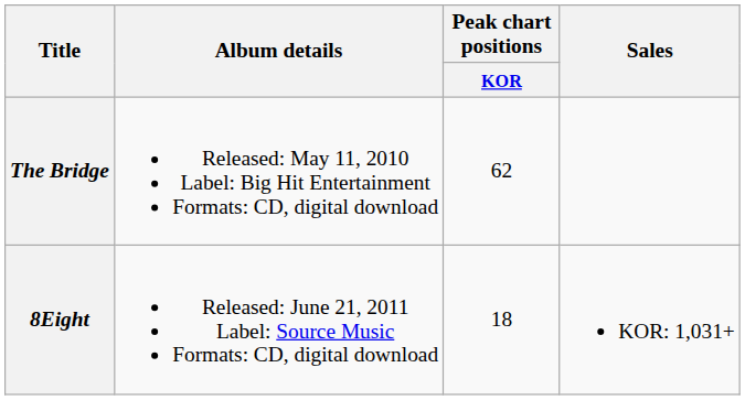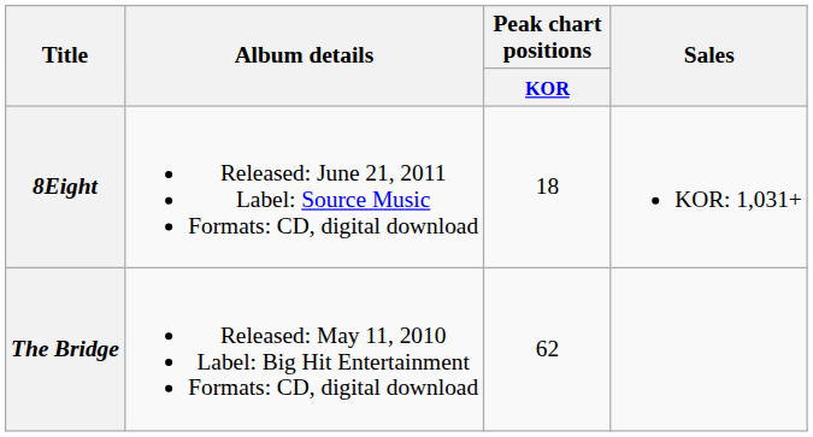 <table class="wikitable plainrowheaders" style="text-align:center;">
 <tr>
 <th scope="col" rowspan="2">Title</th>
 <th scope="col" rowspan="2">Album details</th>
 <th scope="col" colspan="1" style="width:5em;">Peak chart positions</th>
 <th scope="col" rowspan="2">Sales</th>
 </tr>
 <tr>
 <th><small><a href='#'>KOR</a></small><br></th>
 </tr>
 <tr>
+<th scope="row"><em>8Eight</em></th>
+<td><br><ul><li>Released: June 21, 2011</li><li>Label: <a href='#'>Source Music</a></li><li>Formats: CD, digital download</li></ul></td>
+<td>18</td>
+<td><br><ul><li>KOR: 1,031+</li></ul></td>
+</tr>
+<tr>
 <th scope="row"><em>The Bridge</em></th>
 <td><br><ul><li>Released: May 11, 2010</li><li>Label: Big Hit Entertainment</li><li>Formats: CD, digital download</li></ul></td>
 <td>62</td>
 <td></td>
 </tr>
-<tr>
-<th scope="row"><em>8Eight</em></th>
-<td><br><ul><li>Released: June 21, 2011</li><li>Label: <a href='#'>Source Music</a></li><li>Formats: CD, digital download</li></ul></td>
-<td>18</td>
-<td><br><ul><li>KOR: 1,031+</li></ul></td>
-</tr>
 </table>
